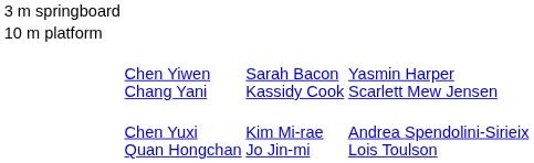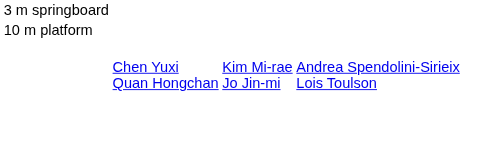 <table>
 <tr>
 <td>3 m springboard<br></td>
 <td></td>
 <td></td>
 <td></td>
 </tr>
 <tr>
 <td>10 m platform<br></td>
 <td></td>
 <td></td>
 <td></td>
 </tr>
 <tr valign=top>
 <td><br></td>
-<td><br><a href='#'>Chen Yiwen</a><br><a href='#'>Chang Yani</a></td>
-<td><br><a href='#'>Sarah Bacon</a><br><a href='#'>Kassidy Cook</a></td>
-<td><br><a href='#'>Yasmin Harper</a><br><a href='#'>Scarlett Mew Jensen</a></td>
-</tr>
-<tr valign=top>
-<td><br></td>
 <td><br><a href='#'>Chen Yuxi</a><br><a href='#'>Quan Hongchan</a></td>
 <td><br><a href='#'>Kim Mi-rae</a><br><a href='#'>Jo Jin-mi</a></td>
 <td><br><a href='#'>Andrea Spendolini-Sirieix</a><br><a href='#'>Lois Toulson</a></td>
 </tr>
 </table>
